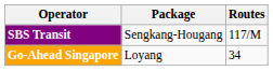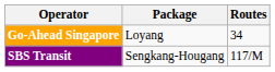 <table class="wikitable" style="font-size:85%; text-align: left">
 <tr>
 <th>Operator</th>
 <th>Package</th>
 <th>Routes</th>
 </tr>
 <tr>
+<td style="background-color:#FFA500; color: white"><strong>Go-Ahead Singapore</strong></td>
+<td>Loyang</td>
+<td>34</td>
+</tr>
+<tr>
 <td style="background-color:#800080; color: white"><strong>SBS Transit</strong></td>
 <td>Sengkang-Hougang</td>
 <td>117/M</td>
 </tr>
-<tr>
-<td style="background-color:#FFA500; color: white"><strong>Go-Ahead Singapore</strong></td>
-<td>Loyang</td>
-<td>34</td>
-</tr>
 </table>
